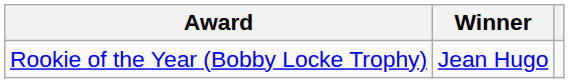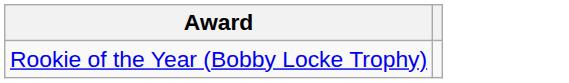 <table class="wikitable">
 <tr>
 <th>Award</th>
-<th>Winner</th>
 <th></th>
 </tr>
 <tr>
 <td><a href='#'>Rookie of the Year (Bobby Locke Trophy)</a></td>
-<td> <a href='#'>Jean Hugo</a></td>
 <td></td>
 </tr>
 </table>
